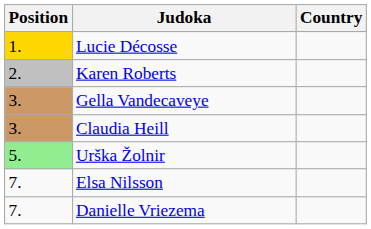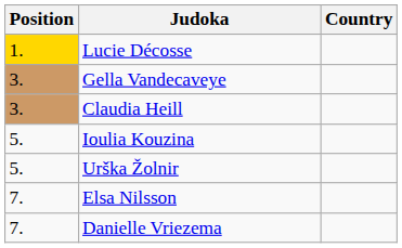 <table class=wikitable>
 <tr>
 <th width=10>Position</th>
 <th width=200>Judoka</th>
 <th width=10>Country</th>
 </tr>
 <tr>
 <td bgcolor=gold>1.</td>
 <td><a href='#'>Lucie Décosse</a></td>
-<td></td>
-</tr>
-<tr>
-<td bgcolor="silver">2.</td>
-<td><a href='#'>Karen Roberts</a></td>
 <td></td>
 </tr>
 <tr>
 <td bgcolor="CC9966">3.</td>
 <td><a href='#'>Gella Vandecaveye</a></td>
 <td></td>
 </tr>
 <tr>
 <td bgcolor="CC9966">3.</td>
 <td><a href='#'>Claudia Heill</a></td>
 <td></td>
 </tr>
 <tr>
-<td style="background: lightgreen;">5.</td>
+<td>5.</td>
+<td><a href='#'>Ioulia Kouzina</a></td>
+<td></td>
+</tr>
+<tr>
+<td>5.</td>
 <td><a href='#'>Urška Žolnir</a></td>
 <td></td>
 </tr>
 <tr>
 <td>7.</td>
 <td><a href='#'>Elsa Nilsson</a></td>
 <td></td>
 </tr>
 <tr>
 <td>7.</td>
 <td><a href='#'>Danielle Vriezema</a></td>
 <td></td>
 </tr>
 </table>
